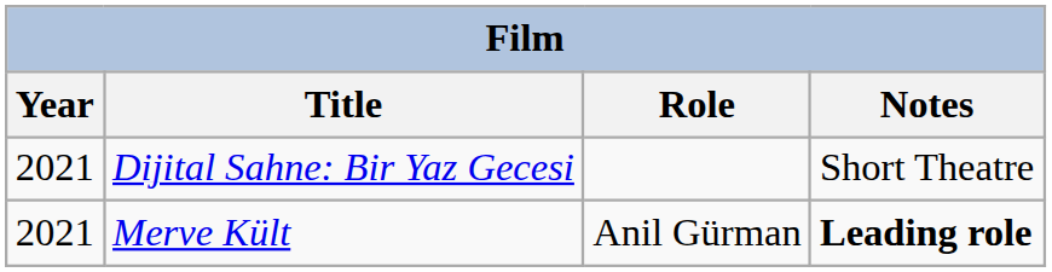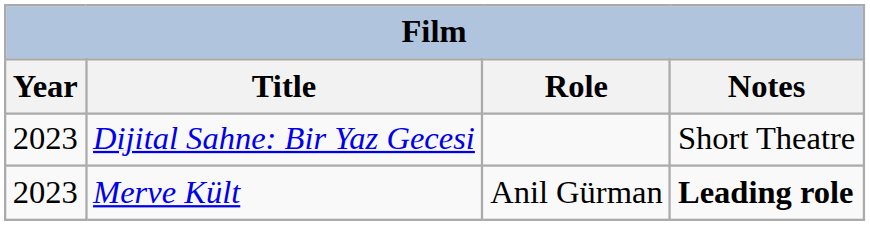 <table class="wikitable" style="font-size: 90%;">
 <tr>
 <th colspan="4" style="background:LightSteelBlue">Film</th>
 </tr>
 <tr>
 <th>Year</th>
 <th>Title</th>
 <th>Role</th>
 <th>Notes</th>
 </tr>
 <tr>
-<td>2021</td>
+<td>2023</td>
 <td><em><a href='#'>Dijital Sahne: Bir Yaz Gecesi</a></em></td>
 <td></td>
 <td>Short Theatre</td>
 </tr>
 <tr>
-<td>2021</td>
+<td>2023</td>
 <td><em><a href='#'>Merve Kült </a></em></td>
 <td>Anil Gürman</td>
 <td><strong>Leading role</strong></td>
 </tr>
 </table>
